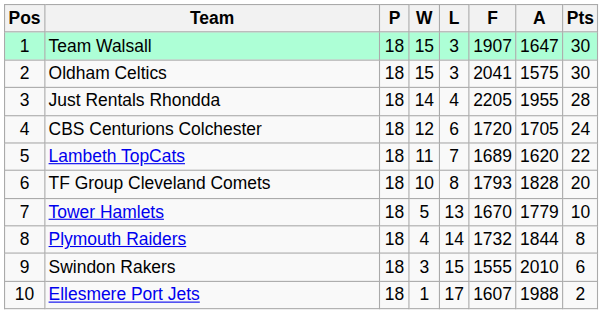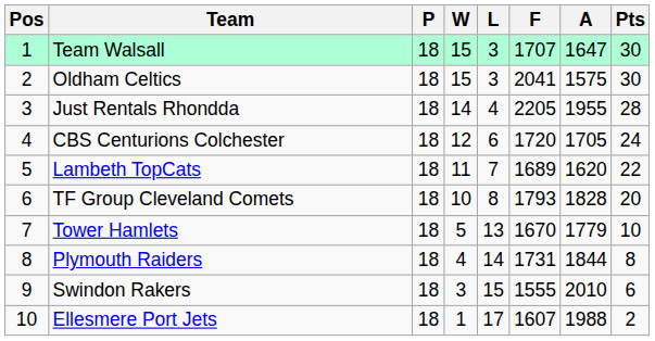 <table class="wikitable" style="font-size: 100%">
 <tr>
 <th width=20>Pos</th>
 <th width=300>Team</th>
 <th width=20>P</th>
 <th width=20>W</th>
 <th width=20>L</th>
 <th width=20>F</th>
 <th width=20>A</th>
 <th width=20>Pts</th>
 </tr>
 <tr align=center style="background: #ADFFD6;">
 <td>1</td>
 <td align="left">Team Walsall</td>
 <td>18</td>
 <td>15</td>
 <td>3</td>
-<td>1907</td>
+<td>1707</td>
 <td>1647</td>
 <td>30</td>
 </tr>
 <tr align=center style="background: ;">
 <td>2</td>
 <td align="left">Oldham Celtics</td>
 <td>18</td>
 <td>15</td>
 <td>3</td>
 <td>2041</td>
 <td>1575</td>
 <td>30</td>
 </tr>
 <tr align=center style="background: ;">
 <td>3</td>
 <td align="left">Just Rentals Rhondda</td>
 <td>18</td>
 <td>14</td>
 <td>4</td>
 <td>2205</td>
 <td>1955</td>
 <td>28</td>
 </tr>
 <tr align=center style="background: ;">
 <td>4</td>
 <td align="left">CBS Centurions Colchester</td>
 <td>18</td>
 <td>12</td>
 <td>6</td>
 <td>1720</td>
 <td>1705</td>
 <td>24</td>
 </tr>
 <tr align=center>
 <td>5</td>
 <td align="left"><a href='#'>Lambeth TopCats</a></td>
 <td>18</td>
 <td>11</td>
 <td>7</td>
 <td>1689</td>
 <td>1620</td>
 <td>22</td>
 </tr>
 <tr align=center>
 <td>6</td>
 <td align="left">TF Group Cleveland Comets</td>
 <td>18</td>
 <td>10</td>
 <td>8</td>
 <td>1793</td>
 <td>1828</td>
 <td>20</td>
 </tr>
 <tr align=center>
 <td>7</td>
 <td align="left"><a href='#'>Tower Hamlets</a></td>
 <td>18</td>
 <td>5</td>
 <td>13</td>
 <td>1670</td>
 <td>1779</td>
 <td>10</td>
 </tr>
 <tr align=center>
 <td>8</td>
 <td align="left"><a href='#'>Plymouth Raiders</a></td>
 <td>18</td>
 <td>4</td>
 <td>14</td>
-<td>1732</td>
+<td>1731</td>
 <td>1844</td>
 <td>8</td>
 </tr>
 <tr align=center>
 <td>9</td>
 <td align="left">Swindon Rakers</td>
 <td>18</td>
 <td>3</td>
 <td>15</td>
 <td>1555</td>
 <td>2010</td>
 <td>6</td>
 </tr>
 <tr align=center>
 <td>10</td>
 <td align="left"><a href='#'>Ellesmere Port Jets</a></td>
 <td>18</td>
 <td>1</td>
 <td>17</td>
 <td>1607</td>
 <td>1988</td>
 <td>2</td>
 </tr>
 </table>
